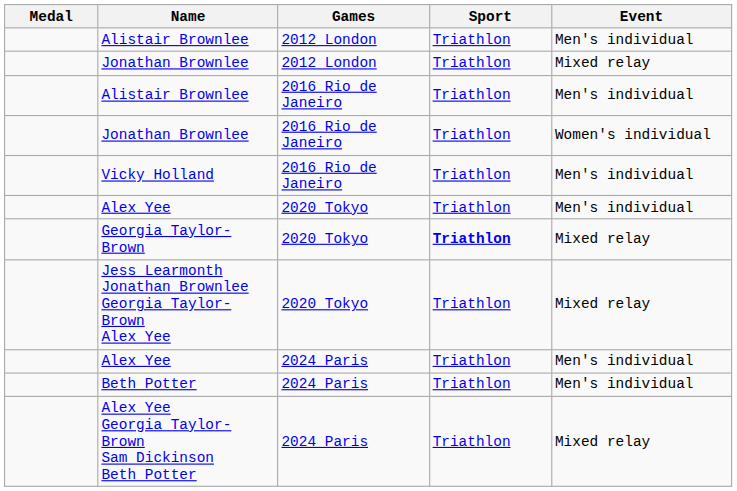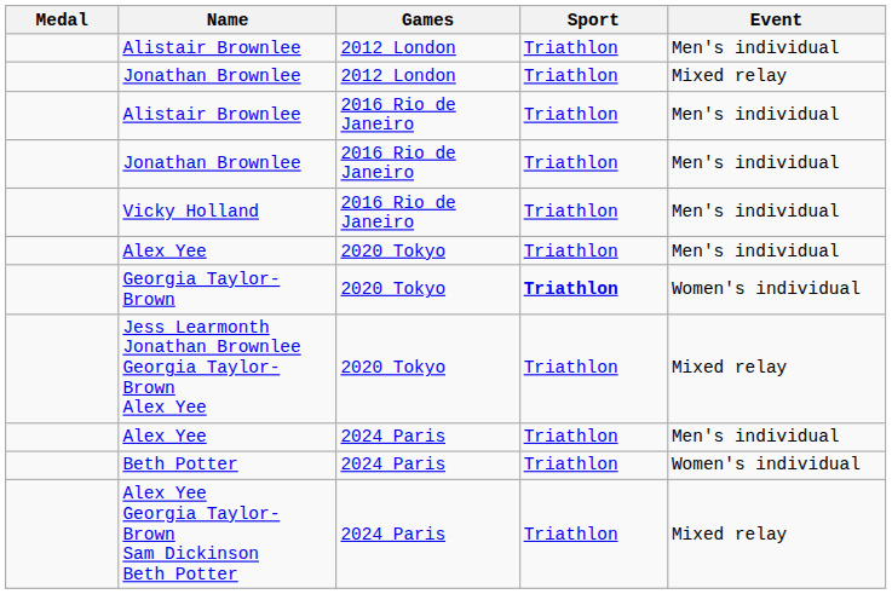 <table class="wikitable sortable collapsible collapsed">
 <tr>
 <th style="width:6em">Medal</th>
 <th style="width:12em">Name</th>
 <th style="width:10em">Games</th>
 <th style="width:8em">Sport</th>
 <th style="width:12em">Event</th>
 </tr>
 <tr>
 <td></td>
 <td><a href='#'>Alistair Brownlee</a></td>
 <td> <a href='#'>2012 London</a></td>
 <td> <a href='#'>Triathlon</a></td>
 <td>Men's individual</td>
 </tr>
 <tr>
 <td></td>
 <td><a href='#'>Jonathan Brownlee</a></td>
 <td> <a href='#'>2012 London</a></td>
 <td> <a href='#'>Triathlon</a></td>
 <td>Mixed relay</td>
 </tr>
 <tr>
 <td></td>
 <td><a href='#'>Alistair Brownlee</a></td>
 <td> <a href='#'>2016 Rio de Janeiro</a></td>
 <td> <a href='#'>Triathlon</a></td>
 <td>Men's individual</td>
 </tr>
 <tr>
 <td></td>
 <td><a href='#'>Jonathan Brownlee</a></td>
 <td> <a href='#'>2016 Rio de Janeiro</a></td>
 <td> <a href='#'>Triathlon</a></td>
-<td>Women's individual</td>
+<td>Men's individual</td>
 </tr>
 <tr>
 <td></td>
 <td><a href='#'>Vicky Holland</a></td>
 <td> <a href='#'>2016 Rio de Janeiro</a></td>
 <td> <a href='#'>Triathlon</a></td>
 <td>Men's individual</td>
 </tr>
 <tr>
 <td></td>
 <td><a href='#'>Alex Yee</a></td>
 <td> <a href='#'>2020 Tokyo</a></td>
 <td> <a href='#'>Triathlon</a></td>
 <td>Men's individual</td>
 </tr>
 <tr>
 <td></td>
 <td><a href='#'>Georgia Taylor-Brown</a></td>
 <td> <a href='#'>2020 Tokyo</a></td>
 <td><strong> <a href='#'>Triathlon</a></strong></td>
-<td>Mixed relay</td>
+<td>Women's individual</td>
 </tr>
 <tr>
 <td></td>
 <td><a href='#'>Jess Learmonth</a><br><a href='#'>Jonathan Brownlee</a><br><a href='#'>Georgia Taylor-Brown</a><br><a href='#'>Alex Yee</a></td>
 <td> <a href='#'>2020 Tokyo</a></td>
 <td> <a href='#'>Triathlon</a></td>
 <td>Mixed relay</td>
 </tr>
 <tr>
 <td></td>
 <td><a href='#'>Alex Yee</a></td>
 <td> <a href='#'>2024 Paris</a></td>
 <td> <a href='#'>Triathlon</a></td>
 <td>Men's individual</td>
 </tr>
 <tr>
 <td></td>
 <td><a href='#'>Beth Potter</a></td>
 <td> <a href='#'>2024 Paris</a></td>
 <td> <a href='#'>Triathlon</a></td>
-<td>Men's individual</td>
+<td>Women's individual</td>
 </tr>
 <tr>
 <td></td>
 <td><a href='#'>Alex Yee</a><br><a href='#'>Georgia Taylor-Brown</a><br><a href='#'>Sam Dickinson</a><br><a href='#'>Beth Potter</a></td>
 <td> <a href='#'>2024 Paris</a></td>
 <td> <a href='#'>Triathlon</a></td>
 <td>Mixed relay</td>
 </tr>
 </table>
